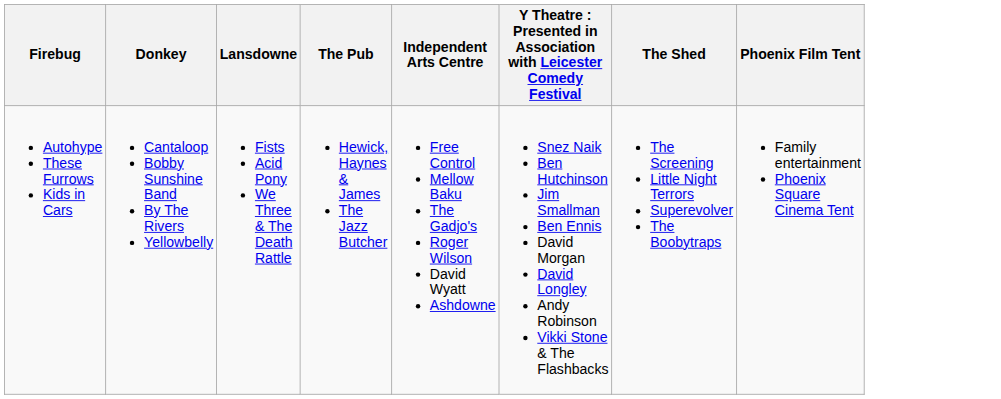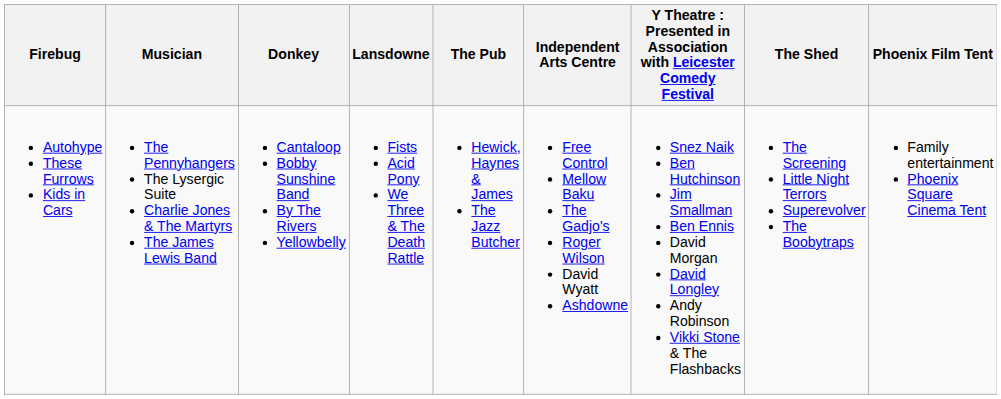 <table class="wikitable">
 <tr>
 <th>Firebug</th>
+<th>Musician</th>
 <th>Donkey</th>
 <th>Lansdowne</th>
 <th>The Pub</th>
 <th>Independent Arts Centre</th>
 <th>Y Theatre : Presented in Association with <a href='#'>Leicester Comedy Festival</a></th>
 <th>The Shed</th>
 <th>Phoenix Film Tent</th>
 </tr>
 <tr>
 <td valign=top><br><ul><li><a href='#'>Autohype</a></li><li><a href='#'>These Furrows</a></li><li><a href='#'>Kids in Cars</a></li></ul></td>
+<td valign=top><br><ul><li><a href='#'>The Pennyhangers</a></li><li>The Lysergic Suite</li><li><a href='#'>Charlie Jones & The Martyrs</a></li><li><a href='#'>The James Lewis Band</a></li></ul></td>
 <td valign=top><br><ul><li><a href='#'>Cantaloop</a></li><li><a href='#'>Bobby Sunshine Band</a></li><li><a href='#'>By The Rivers</a></li><li><a href='#'>Yellowbelly</a></li></ul></td>
 <td valign=top><br><ul><li><a href='#'>Fists</a></li><li><a href='#'>Acid Pony</a></li><li><a href='#'>We Three & The Death Rattle</a></li></ul></td>
 <td valign=top><br><ul><li><a href='#'>Hewick, Haynes & James</a></li><li><a href='#'>The Jazz Butcher</a></li></ul></td>
 <td valign=top><br><ul><li><a href='#'>Free Control</a></li><li><a href='#'>Mellow Baku</a></li><li><a href='#'>The Gadjo's</a></li><li><a href='#'>Roger Wilson</a></li><li>David Wyatt</li><li><a href='#'>Ashdowne</a></li></ul></td>
 <td valign=top><br><ul><li><a href='#'>Snez Naik</a></li><li><a href='#'>Ben Hutchinson</a></li><li><a href='#'>Jim Smallman</a></li><li><a href='#'>Ben Ennis</a></li><li>David Morgan</li><li><a href='#'>David Longley</a></li><li>Andy Robinson</li><li><a href='#'>Vikki Stone</a> & The Flashbacks</li></ul></td>
 <td valign=top><br><ul><li><a href='#'>The Screening</a></li><li><a href='#'>Little Night Terrors</a></li><li><a href='#'>Superevolver</a></li><li><a href='#'>The Boobytraps</a></li></ul></td>
 <td valign=top><br><ul><li>Family entertainment</li><li><a href='#'>Phoenix Square Cinema Tent</a></li></ul></td>
 </tr>
 </table>
